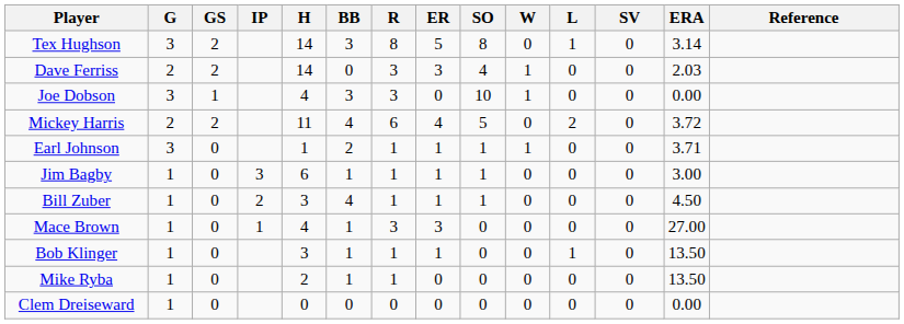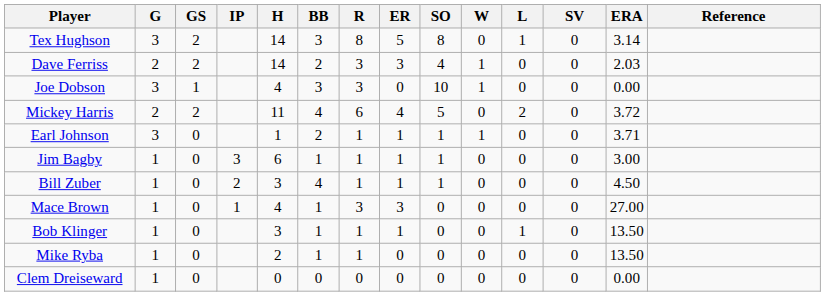 <table class="wikitable sortable" style="text-align:center">
 <tr>
 <th width="16%">Player</th>
 <th width="5%">G</th>
 <th width="5%">GS</th>
 <th width="5%">IP</th>
 <th width="5%">H</th>
 <th width="5%">BB</th>
 <th width="5%">R</th>
 <th width="5%">ER</th>
 <th width="5%">SO</th>
 <th width="5%">W</th>
 <th width="5%">L</th>
 <th>SV</th>
 <th width="5%">ERA</th>
 <th>Reference</th>
 </tr>
 <tr>
 <td><a href='#'>Tex Hughson</a></td>
 <td>3</td>
 <td>2</td>
 <td></td>
 <td>14</td>
 <td>3</td>
 <td>8</td>
 <td>5</td>
 <td>8</td>
 <td>0</td>
 <td>1</td>
 <td>0</td>
 <td>3.14</td>
 <td></td>
 </tr>
 <tr>
 <td><a href='#'>Dave Ferriss</a></td>
 <td>2</td>
 <td>2</td>
 <td></td>
 <td>14</td>
-<td>0</td>
+<td>2</td>
 <td>3</td>
 <td>3</td>
 <td>4</td>
 <td>1</td>
 <td>0</td>
 <td>0</td>
 <td>2.03</td>
 <td></td>
 </tr>
 <tr>
 <td><a href='#'>Joe Dobson</a></td>
 <td>3</td>
 <td>1</td>
 <td></td>
 <td>4</td>
 <td>3</td>
 <td>3</td>
 <td>0</td>
 <td>10</td>
 <td>1</td>
 <td>0</td>
 <td>0</td>
 <td>0.00</td>
 <td></td>
 </tr>
 <tr>
 <td><a href='#'>Mickey Harris</a></td>
 <td>2</td>
 <td>2</td>
 <td></td>
 <td>11</td>
 <td>4</td>
 <td>6</td>
 <td>4</td>
 <td>5</td>
 <td>0</td>
 <td>2</td>
 <td>0</td>
 <td>3.72</td>
 <td></td>
 </tr>
 <tr>
 <td><a href='#'>Earl Johnson</a></td>
 <td>3</td>
 <td>0</td>
 <td></td>
 <td>1</td>
 <td>2</td>
 <td>1</td>
 <td>1</td>
 <td>1</td>
 <td>1</td>
 <td>0</td>
 <td>0</td>
 <td>3.71</td>
 <td></td>
 </tr>
 <tr>
 <td><a href='#'>Jim Bagby</a></td>
 <td>1</td>
 <td>0</td>
 <td>3</td>
 <td>6</td>
 <td>1</td>
 <td>1</td>
 <td>1</td>
 <td>1</td>
 <td>0</td>
 <td>0</td>
 <td>0</td>
 <td>3.00</td>
 <td></td>
 </tr>
 <tr>
 <td><a href='#'>Bill Zuber</a></td>
 <td>1</td>
 <td>0</td>
 <td>2</td>
 <td>3</td>
 <td>4</td>
 <td>1</td>
 <td>1</td>
 <td>1</td>
 <td>0</td>
 <td>0</td>
 <td>0</td>
 <td>4.50</td>
 <td></td>
 </tr>
 <tr>
 <td><a href='#'>Mace Brown</a></td>
 <td>1</td>
 <td>0</td>
 <td>1</td>
 <td>4</td>
 <td>1</td>
 <td>3</td>
 <td>3</td>
 <td>0</td>
 <td>0</td>
 <td>0</td>
 <td>0</td>
 <td>27.00</td>
 <td></td>
 </tr>
 <tr>
 <td><a href='#'>Bob Klinger</a></td>
 <td>1</td>
 <td>0</td>
 <td></td>
 <td>3</td>
 <td>1</td>
 <td>1</td>
 <td>1</td>
 <td>0</td>
 <td>0</td>
 <td>1</td>
 <td>0</td>
 <td>13.50</td>
 <td></td>
 </tr>
 <tr>
 <td><a href='#'>Mike Ryba</a></td>
 <td>1</td>
 <td>0</td>
 <td></td>
 <td>2</td>
 <td>1</td>
 <td>1</td>
 <td>0</td>
 <td>0</td>
 <td>0</td>
 <td>0</td>
 <td>0</td>
 <td>13.50</td>
 <td></td>
 </tr>
 <tr>
 <td><a href='#'>Clem Dreiseward</a></td>
 <td>1</td>
 <td>0</td>
 <td></td>
 <td>0</td>
 <td>0</td>
 <td>0</td>
 <td>0</td>
 <td>0</td>
 <td>0</td>
 <td>0</td>
 <td>0</td>
 <td>0.00</td>
 <td></td>
 </tr>
 </table>
